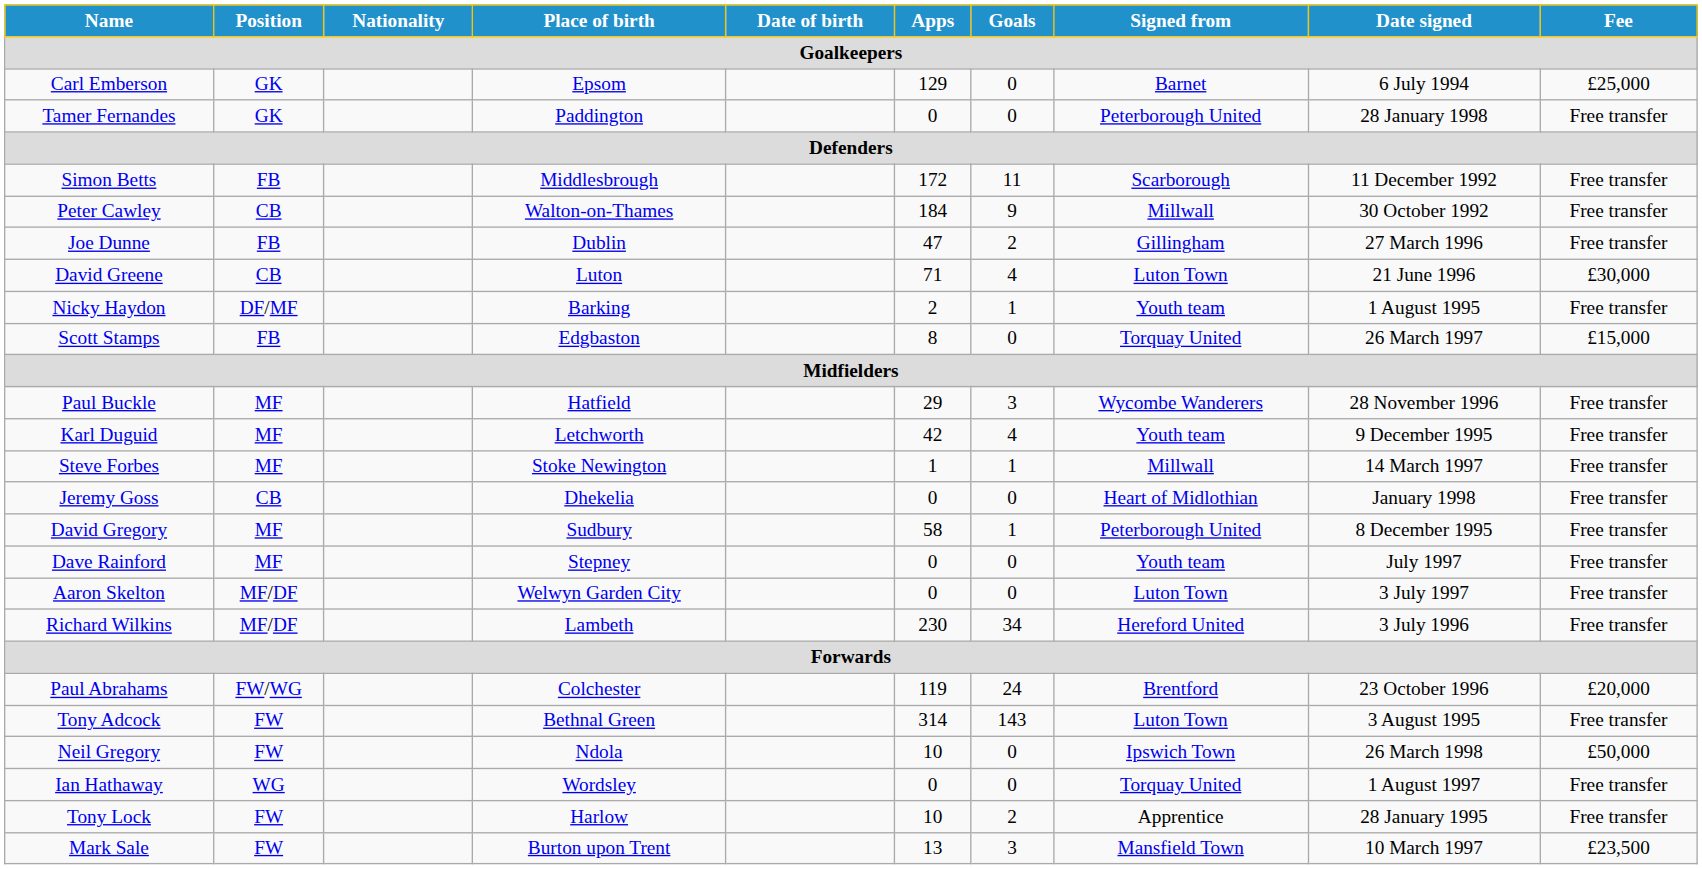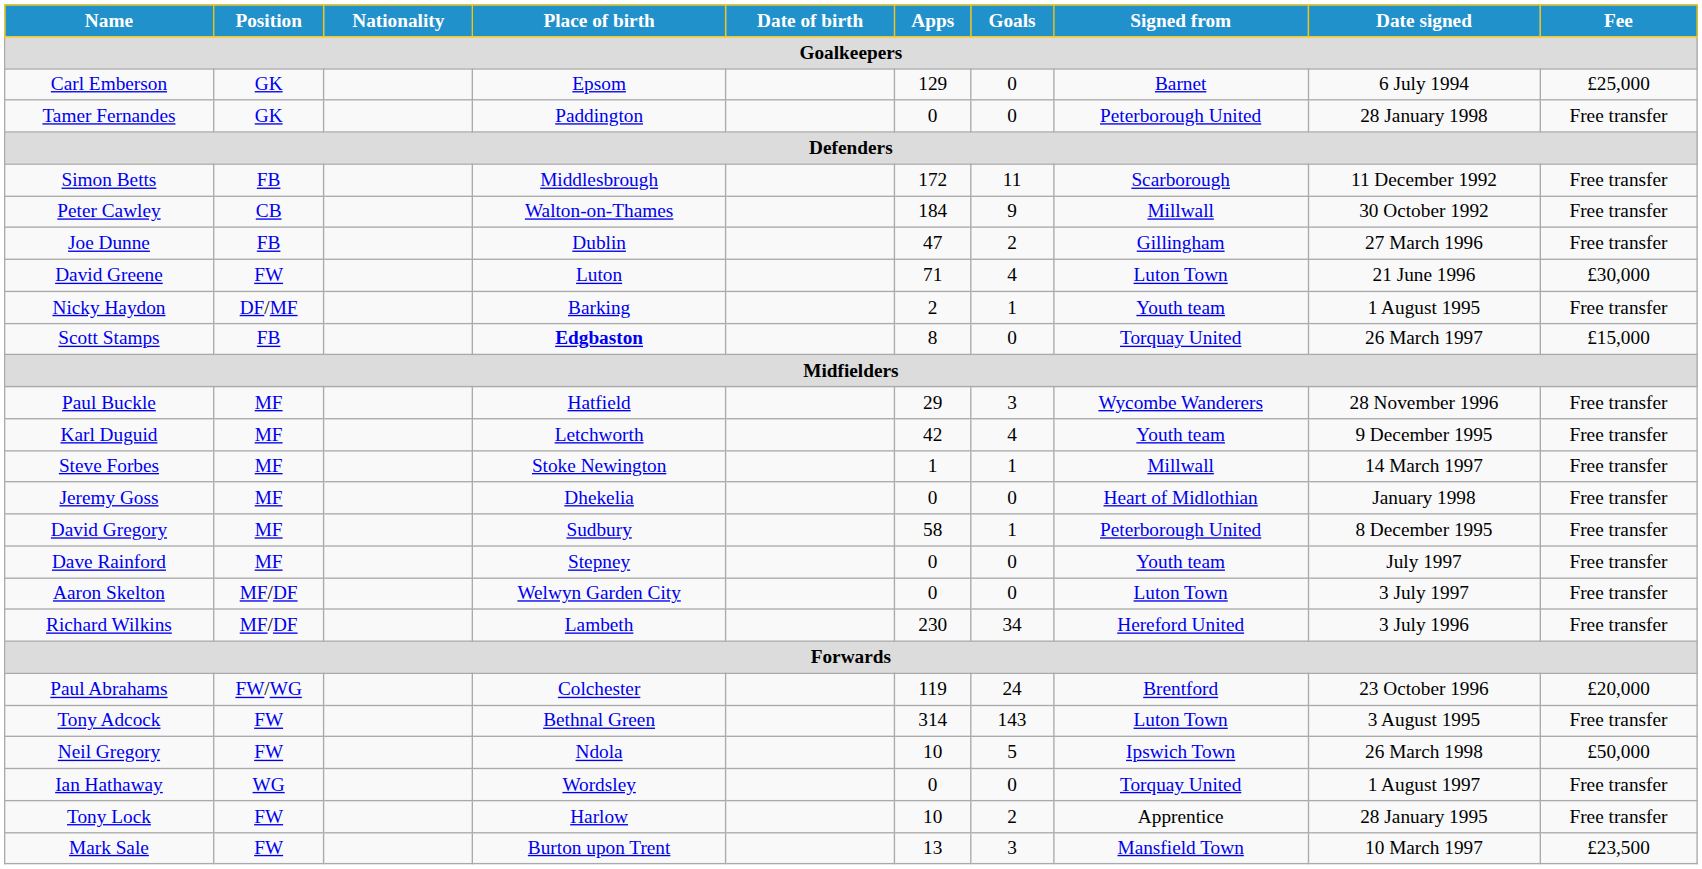 <table class="wikitable" style="text-align:center; font-size:90%; width:100%;">
 <tr>
 <th style="background:#2191CC; color:white; border:1px solid #F7C408; text-align:center;">Name</th>
 <th style="background:#2191CC; color:white; border:1px solid #F7C408; text-align:center;">Position</th>
 <th style="background:#2191CC; color:white; border:1px solid #F7C408; text-align:center;">Nationality</th>
 <th style="background:#2191CC; color:white; border:1px solid #F7C408; text-align:center;">Place of birth</th>
 <th style="background:#2191CC; color:white; border:1px solid #F7C408; text-align:center;">Date of birth</th>
 <th style="background:#2191CC; color:white; border:1px solid #F7C408; text-align:center;">Apps</th>
 <th style="background:#2191CC; color:white; border:1px solid #F7C408; text-align:center;">Goals</th>
 <th style="background:#2191CC; color:white; border:1px solid #F7C408; text-align:center;">Signed from</th>
 <th style="background:#2191CC; color:white; border:1px solid #F7C408; text-align:center;">Date signed</th>
 <th style="background:#2191CC; color:white; border:1px solid #F7C408; text-align:center;">Fee</th>
 </tr>
 <tr>
 <th colspan="12" style="background:#dcdcdc; text-align:center;">Goalkeepers</th>
 </tr>
 <tr>
 <td><a href='#'>Carl Emberson</a></td>
 <td><a href='#'>GK</a></td>
 <td></td>
 <td><a href='#'>Epsom</a></td>
 <td></td>
 <td>129</td>
 <td>0</td>
 <td> <a href='#'>Barnet</a></td>
 <td>6 July 1994</td>
 <td>£25,000</td>
 </tr>
 <tr>
 <td><a href='#'>Tamer Fernandes</a></td>
 <td><a href='#'>GK</a></td>
 <td></td>
 <td><a href='#'>Paddington</a></td>
 <td></td>
 <td>0</td>
 <td>0</td>
 <td> <a href='#'>Peterborough United</a></td>
 <td>28 January 1998</td>
 <td>Free transfer</td>
 </tr>
 <tr>
 <th colspan="12" style="background:#dcdcdc; text-align:center;">Defenders</th>
 </tr>
 <tr>
 <td><a href='#'>Simon Betts</a></td>
 <td><a href='#'>FB</a></td>
 <td></td>
 <td><a href='#'>Middlesbrough</a></td>
 <td></td>
 <td>172</td>
 <td>11</td>
 <td> <a href='#'>Scarborough</a></td>
 <td>11 December 1992</td>
 <td>Free transfer</td>
 </tr>
 <tr>
 <td><a href='#'>Peter Cawley</a></td>
 <td><a href='#'>CB</a></td>
 <td></td>
 <td><a href='#'>Walton-on-Thames</a></td>
 <td></td>
 <td>184</td>
 <td>9</td>
 <td> <a href='#'>Millwall</a></td>
 <td>30 October 1992</td>
 <td>Free transfer</td>
 </tr>
 <tr>
 <td><a href='#'>Joe Dunne</a></td>
 <td><a href='#'>FB</a></td>
 <td></td>
 <td><a href='#'>Dublin</a></td>
 <td></td>
 <td>47</td>
 <td>2</td>
 <td> <a href='#'>Gillingham</a></td>
 <td>27 March 1996</td>
 <td>Free transfer</td>
 </tr>
 <tr>
 <td><a href='#'>David Greene</a></td>
-<td><a href='#'>CB</a></td>
+<td><a href='#'>FW</a></td>
 <td></td>
 <td> <a href='#'>Luton</a></td>
 <td></td>
 <td>71</td>
 <td>4</td>
 <td> <a href='#'>Luton Town</a></td>
 <td>21 June 1996</td>
 <td>£30,000</td>
 </tr>
 <tr>
 <td><a href='#'>Nicky Haydon</a></td>
 <td><a href='#'>DF</a>/<a href='#'>MF</a></td>
 <td></td>
 <td><a href='#'>Barking</a></td>
 <td></td>
 <td>2</td>
 <td>1</td>
 <td><a href='#'>Youth team</a></td>
 <td>1 August 1995</td>
 <td>Free transfer</td>
 </tr>
 <tr>
 <td><a href='#'>Scott Stamps</a></td>
 <td><a href='#'>FB</a></td>
 <td></td>
-<td><a href='#'>Edgbaston</a></td>
+<td><strong><a href='#'>Edgbaston</a></strong></td>
 <td></td>
 <td>8</td>
 <td>0</td>
 <td> <a href='#'>Torquay United</a></td>
 <td>26 March 1997</td>
 <td>£15,000</td>
 </tr>
 <tr>
 <th colspan="12" style="background:#dcdcdc; text-align:center;">Midfielders</th>
 </tr>
 <tr>
 <td><a href='#'>Paul Buckle</a></td>
 <td><a href='#'>MF</a></td>
 <td></td>
 <td><a href='#'>Hatfield</a></td>
 <td></td>
 <td>29</td>
 <td>3</td>
 <td> <a href='#'>Wycombe Wanderers</a></td>
 <td>28 November 1996</td>
 <td>Free transfer</td>
 </tr>
 <tr>
 <td><a href='#'>Karl Duguid</a></td>
 <td><a href='#'>MF</a></td>
 <td></td>
 <td><a href='#'>Letchworth</a></td>
 <td></td>
 <td>42</td>
 <td>4</td>
 <td><a href='#'>Youth team</a></td>
 <td>9 December 1995</td>
 <td>Free transfer</td>
 </tr>
 <tr>
 <td><a href='#'>Steve Forbes</a></td>
 <td><a href='#'>MF</a></td>
 <td></td>
 <td><a href='#'>Stoke Newington</a></td>
 <td></td>
 <td>1</td>
 <td>1</td>
 <td> <a href='#'>Millwall</a></td>
 <td>14 March 1997</td>
 <td>Free transfer</td>
 </tr>
 <tr>
 <td><a href='#'>Jeremy Goss</a></td>
-<td><a href='#'>CB</a></td>
+<td><a href='#'>MF</a></td>
 <td></td>
 <td> <a href='#'>Dhekelia</a></td>
 <td></td>
 <td>0</td>
 <td>0</td>
 <td> <a href='#'>Heart of Midlothian</a></td>
 <td>January 1998</td>
 <td>Free transfer</td>
 </tr>
 <tr>
 <td><a href='#'>David Gregory</a></td>
 <td><a href='#'>MF</a></td>
 <td></td>
 <td><a href='#'>Sudbury</a></td>
 <td></td>
 <td>58</td>
 <td>1</td>
 <td> <a href='#'>Peterborough United</a></td>
 <td>8 December 1995</td>
 <td>Free transfer</td>
 </tr>
 <tr>
 <td><a href='#'>Dave Rainford</a></td>
 <td><a href='#'>MF</a></td>
 <td></td>
 <td><a href='#'>Stepney</a></td>
 <td></td>
 <td>0</td>
 <td>0</td>
 <td><a href='#'>Youth team</a></td>
 <td>July 1997</td>
 <td>Free transfer</td>
 </tr>
 <tr>
 <td><a href='#'>Aaron Skelton</a></td>
 <td><a href='#'>MF</a>/<a href='#'>DF</a></td>
 <td></td>
 <td><a href='#'>Welwyn Garden City</a></td>
 <td></td>
 <td>0</td>
 <td>0</td>
 <td> <a href='#'>Luton Town</a></td>
 <td>3 July 1997</td>
 <td>Free transfer</td>
 </tr>
 <tr>
 <td><a href='#'>Richard Wilkins</a></td>
 <td><a href='#'>MF</a>/<a href='#'>DF</a></td>
 <td></td>
 <td><a href='#'>Lambeth</a></td>
 <td></td>
 <td>230</td>
 <td>34</td>
 <td> <a href='#'>Hereford United</a></td>
 <td>3 July 1996</td>
 <td>Free transfer</td>
 </tr>
 <tr>
 <th colspan="12" style="background:#dcdcdc; text-align:center;">Forwards</th>
 </tr>
 <tr>
 <td><a href='#'>Paul Abrahams</a></td>
 <td><a href='#'>FW</a>/<a href='#'>WG</a></td>
 <td></td>
 <td><a href='#'>Colchester</a></td>
 <td></td>
 <td>119</td>
 <td>24</td>
 <td> <a href='#'>Brentford</a></td>
 <td>23 October 1996</td>
 <td>£20,000</td>
 </tr>
 <tr>
 <td><a href='#'>Tony Adcock</a></td>
 <td><a href='#'>FW</a></td>
 <td></td>
 <td><a href='#'>Bethnal Green</a></td>
 <td></td>
 <td>314</td>
 <td>143</td>
 <td> <a href='#'>Luton Town</a></td>
 <td>3 August 1995</td>
 <td>Free transfer</td>
 </tr>
 <tr>
 <td><a href='#'>Neil Gregory</a></td>
 <td><a href='#'>FW</a></td>
 <td></td>
 <td> <a href='#'>Ndola</a></td>
 <td></td>
 <td>10</td>
-<td>0</td>
+<td>5</td>
 <td> <a href='#'>Ipswich Town</a></td>
 <td>26 March 1998</td>
 <td>£50,000</td>
 </tr>
 <tr>
 <td><a href='#'>Ian Hathaway</a></td>
 <td><a href='#'>WG</a></td>
 <td></td>
 <td><a href='#'>Wordsley</a></td>
 <td></td>
 <td>0</td>
 <td>0</td>
 <td> <a href='#'>Torquay United</a></td>
 <td>1 August 1997</td>
 <td>Free transfer</td>
 </tr>
 <tr>
 <td><a href='#'>Tony Lock</a></td>
 <td><a href='#'>FW</a></td>
 <td></td>
 <td><a href='#'>Harlow</a></td>
 <td></td>
 <td>10</td>
 <td>2</td>
 <td>Apprentice</td>
 <td>28 January 1995</td>
 <td>Free transfer</td>
 </tr>
 <tr>
 <td><a href='#'>Mark Sale</a></td>
 <td><a href='#'>FW</a></td>
 <td></td>
 <td><a href='#'>Burton upon Trent</a></td>
 <td></td>
 <td>13</td>
 <td>3</td>
 <td> <a href='#'>Mansfield Town</a></td>
 <td>10 March 1997</td>
 <td>£23,500</td>
 </tr>
 </table>
